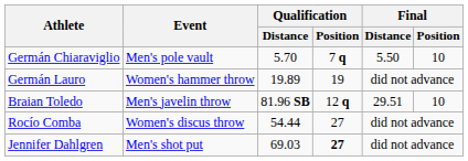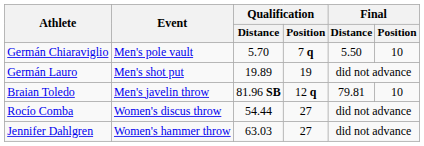 <table class=wikitable style="font-size:90%">
 <tr>
 <th rowspan="2">Athlete</th>
 <th rowspan="2">Event</th>
 <th colspan="2">Qualification</th>
 <th colspan="2">Final</th>
 </tr>
 <tr style="font-size:95%">
 <th>Distance</th>
 <th>Position</th>
 <th>Distance</th>
 <th>Position</th>
 </tr>
 <tr align=center>
 <td align=left><a href='#'>Germán Chiaraviglio</a></td>
 <td align=left><a href='#'>Men's pole vault</a></td>
 <td>5.70</td>
 <td>7 <strong>q</strong></td>
 <td>5.50</td>
 <td>10</td>
 </tr>
 <tr align=center>
 <td align=left><a href='#'>Germán Lauro</a></td>
-<td align=left><a href='#'>Women's hammer throw</a></td>
+<td align=left><a href='#'>Men's shot put</a></td>
 <td>19.89</td>
 <td>19</td>
 <td colspan=2>did not advance</td>
 </tr>
 <tr align=center>
 <td align=left><a href='#'>Braian Toledo</a></td>
 <td align=left><a href='#'>Men's javelin throw</a></td>
 <td>81.96 <strong>SB</strong></td>
 <td>12 <strong>q</strong></td>
-<td>29.51</td>
+<td>79.81</td>
 <td>10</td>
 </tr>
 <tr align=center>
 <td align=left><a href='#'>Rocío Comba</a></td>
 <td align=left><a href='#'>Women's discus throw</a></td>
 <td>54.44</td>
 <td>27</td>
 <td colspan=2>did not advance</td>
 </tr>
 <tr align=center>
 <td align=left><a href='#'>Jennifer Dahlgren</a></td>
-<td align=left><a href='#'>Men's shot put</a></td>
-<td>69.03</td>
-<td><strong>27</strong></td>
+<td align=left><a href='#'>Women's hammer throw</a></td>
+<td>63.03</td>
+<td>27</td>
 <td colspan=2>did not advance</td>
 </tr>
 </table>
